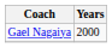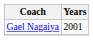 <table class="wikitable collapsible">
 <tr>
 <th>Coach</th>
 <th>Years</th>
 </tr>
 <tr>
 <td><a href='#'>Gael Nagaiya</a></td>
-<td>2000</td>
+<td>2001</td>
 </tr>
 <tr>
 </tr>
 </table>
